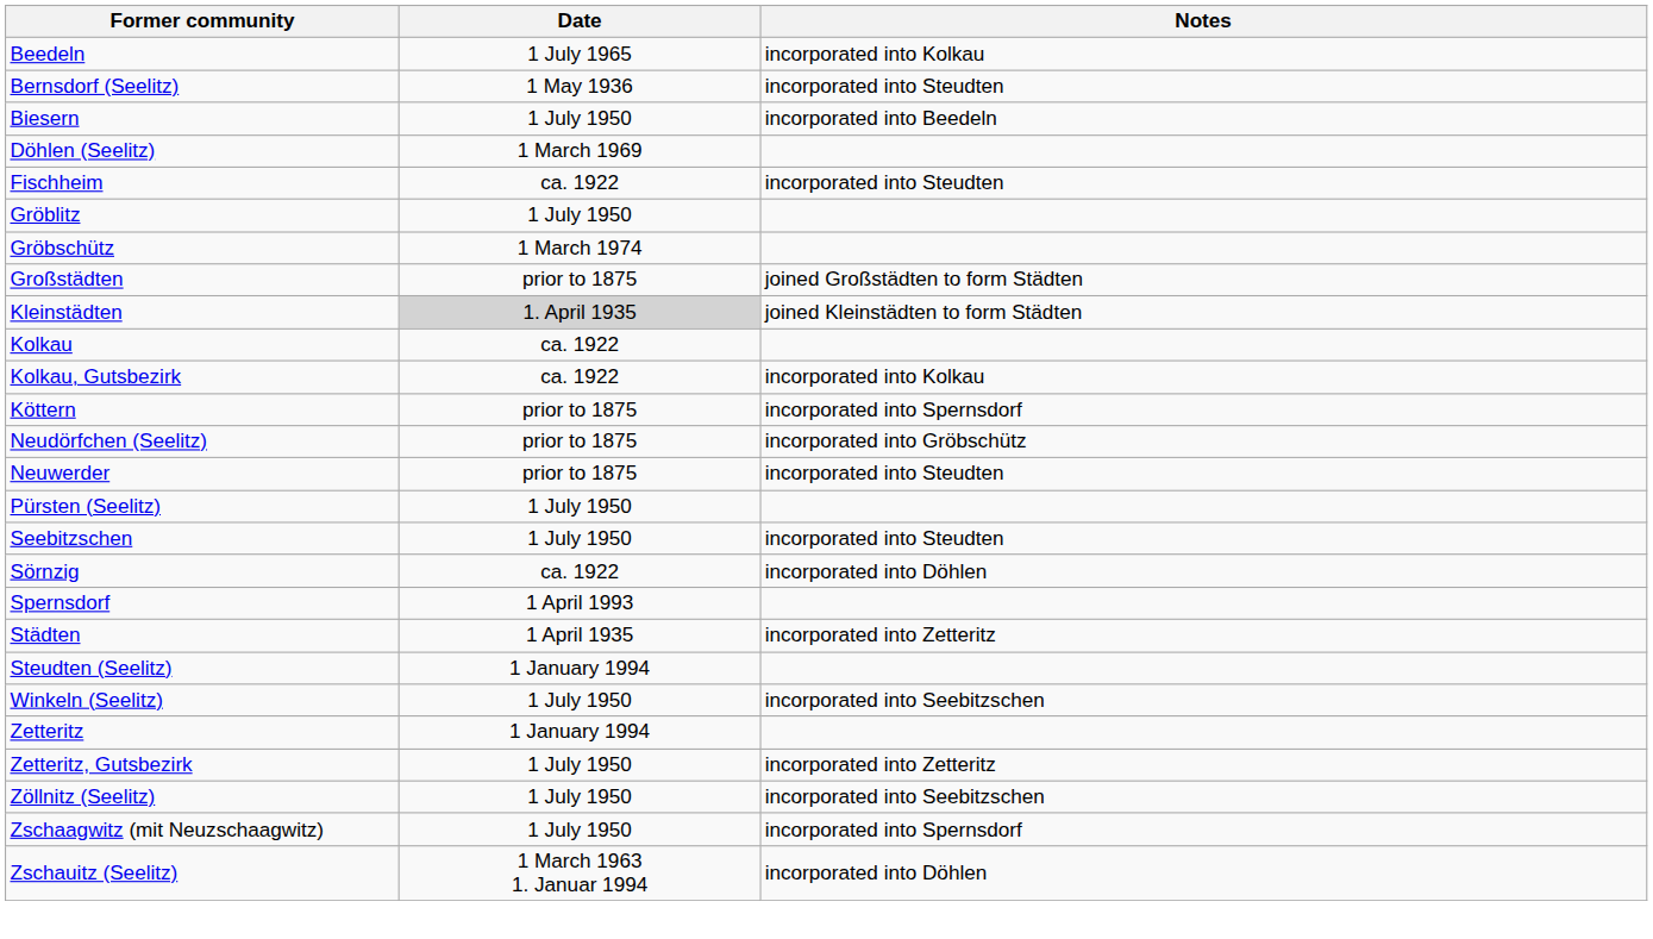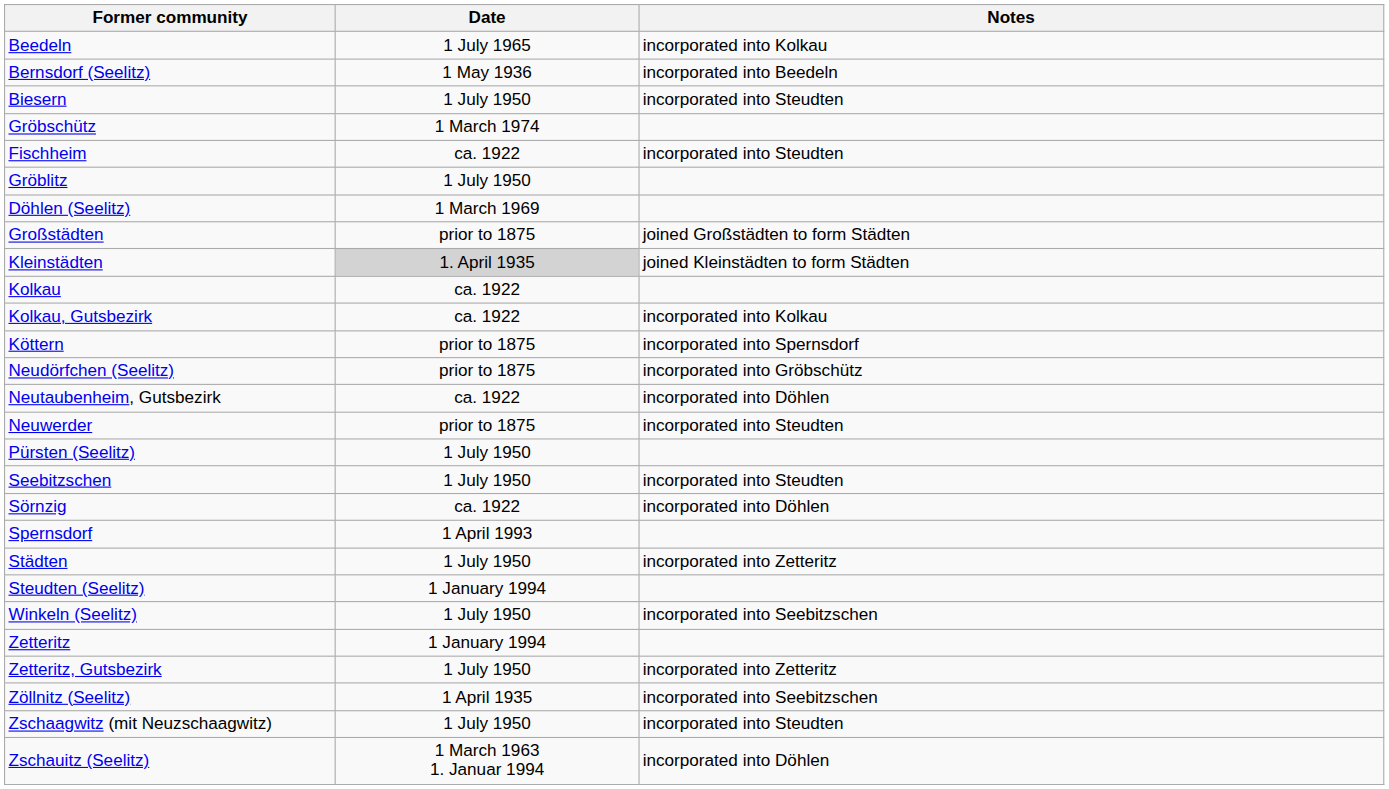 <table width="65%" class="wikitable">
 <tr>
 <th width="24%" bgcolor="#e4e0e4">Former community</th>
 <th width="22%" bgcolor="#e4e0e4">Date</th>
 <th width="54%" bgcolor="#e4e0e4">Notes</th>
 </tr>
 <tr>
 <td><a href='#'>Beedeln</a></td>
 <td align="center">1 July 1965</td>
 <td>incorporated into Kolkau</td>
 </tr>
 <tr>
 <td><a href='#'>Bernsdorf (Seelitz)</a></td>
 <td align="center">1 May 1936</td>
-<td>incorporated into Steudten</td>
+<td>incorporated into Beedeln</td>
 </tr>
 <tr>
 <td><a href='#'>Biesern</a></td>
 <td align="center">1 July 1950</td>
-<td>incorporated into Beedeln</td>
+<td>incorporated into Steudten</td>
 </tr>
 <tr>
-<td><a href='#'>Döhlen (Seelitz)</a></td>
-<td align="center">1 March 1969</td>
+<td><a href='#'>Gröbschütz</a></td>
+<td align="center">1 March 1974</td>
 <td></td>
 </tr>
 <tr>
 <td><a href='#'>Fischheim</a></td>
 <td align="center">ca. 1922</td>
 <td>incorporated into Steudten</td>
 </tr>
 <tr>
 <td><a href='#'>Gröblitz</a></td>
 <td align="center">1 July 1950</td>
 <td></td>
 </tr>
 <tr>
-<td><a href='#'>Gröbschütz</a></td>
-<td align="center">1 March 1974</td>
+<td><a href='#'>Döhlen (Seelitz)</a></td>
+<td align="center">1 March 1969</td>
 <td></td>
 </tr>
 <tr>
 <td><a href='#'>Großstädten</a></td>
 <td align="center">prior to 1875</td>
 <td>joined Großstädten to form Städten</td>
 </tr>
 <tr>
 <td><a href='#'>Kleinstädten</a></td>
 <td align="center" style="background: lightgrey;">1. April 1935</td>
 <td>joined Kleinstädten to form Städten</td>
 </tr>
 <tr>
 <td><a href='#'>Kolkau</a></td>
 <td align="center">ca. 1922</td>
 <td></td>
 </tr>
 <tr>
 <td><a href='#'>Kolkau, Gutsbezirk</a></td>
 <td align="center">ca. 1922</td>
 <td>incorporated into Kolkau</td>
 </tr>
 <tr>
 <td><a href='#'>Köttern</a></td>
 <td align="center">prior to 1875</td>
 <td>incorporated into Spernsdorf</td>
 </tr>
 <tr>
 <td><a href='#'>Neudörfchen (Seelitz)</a></td>
 <td align="center">prior to 1875</td>
 <td>incorporated into Gröbschütz</td>
 </tr>
 <tr>
+<td><a href='#'>Neutaubenheim</a>, Gutsbezirk</td>
+<td align="center">ca. 1922</td>
+<td>incorporated into Döhlen</td>
+</tr>
+<tr>
 <td><a href='#'>Neuwerder</a></td>
 <td align="center">prior to 1875</td>
 <td>incorporated into Steudten</td>
 </tr>
 <tr>
 <td><a href='#'>Pürsten (Seelitz)</a></td>
 <td align="center">1 July 1950</td>
 <td></td>
 </tr>
 <tr>
 <td><a href='#'>Seebitzschen</a></td>
 <td align="center">1 July 1950</td>
 <td>incorporated into Steudten</td>
 </tr>
 <tr>
 <td><a href='#'>Sörnzig</a></td>
 <td align="center">ca. 1922</td>
 <td>incorporated into Döhlen</td>
 </tr>
 <tr>
 <td><a href='#'>Spernsdorf</a></td>
 <td align="center">1 April 1993</td>
 <td></td>
 </tr>
 <tr>
 <td><a href='#'>Städten</a></td>
-<td align="center">1 April 1935</td>
+<td align="center">1 July 1950</td>
 <td>incorporated into Zetteritz</td>
 </tr>
 <tr>
 <td><a href='#'>Steudten (Seelitz)</a></td>
 <td align="center">1 January 1994</td>
 <td></td>
 </tr>
 <tr>
 <td><a href='#'>Winkeln (Seelitz)</a></td>
 <td align="center">1 July 1950</td>
 <td>incorporated into Seebitzschen</td>
 </tr>
 <tr>
 <td><a href='#'>Zetteritz</a></td>
 <td align="center">1 January 1994</td>
 <td></td>
 </tr>
 <tr>
 <td><a href='#'>Zetteritz, Gutsbezirk</a></td>
 <td align="center">1 July 1950</td>
 <td>incorporated into Zetteritz</td>
 </tr>
 <tr>
 <td><a href='#'>Zöllnitz (Seelitz)</a></td>
-<td align="center">1 July 1950</td>
+<td align="center">1 April 1935</td>
 <td>incorporated into Seebitzschen</td>
 </tr>
 <tr>
 <td><a href='#'>Zschaagwitz</a> (mit Neuzschaagwitz)</td>
 <td align="center">1 July 1950</td>
-<td>incorporated into Spernsdorf</td>
+<td>incorporated into Steudten</td>
 </tr>
 <tr>
 <td><a href='#'>Zschauitz (Seelitz)</a></td>
 <td align="center">1 March 1963<br> 1. Januar 1994</td>
 <td>incorporated into Döhlen</td>
 </tr>
 </table>
